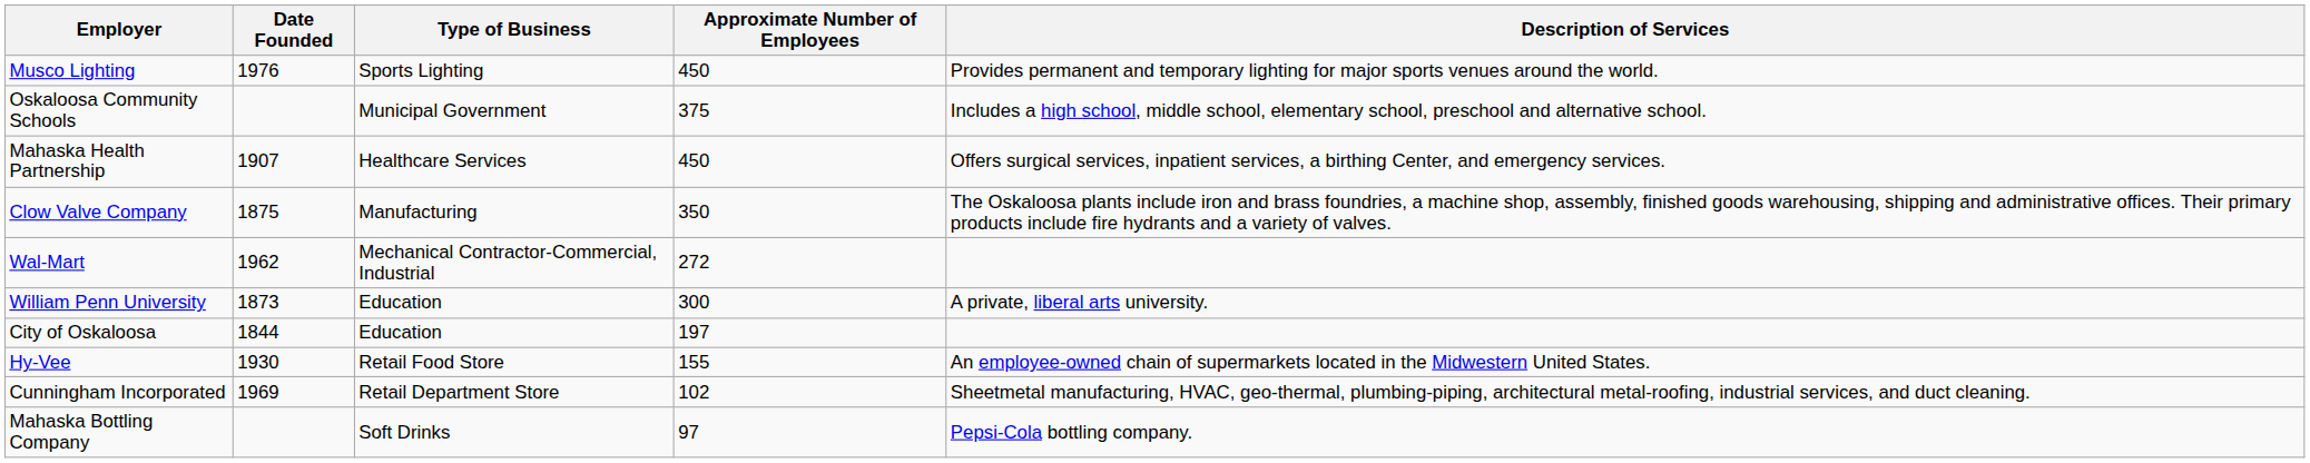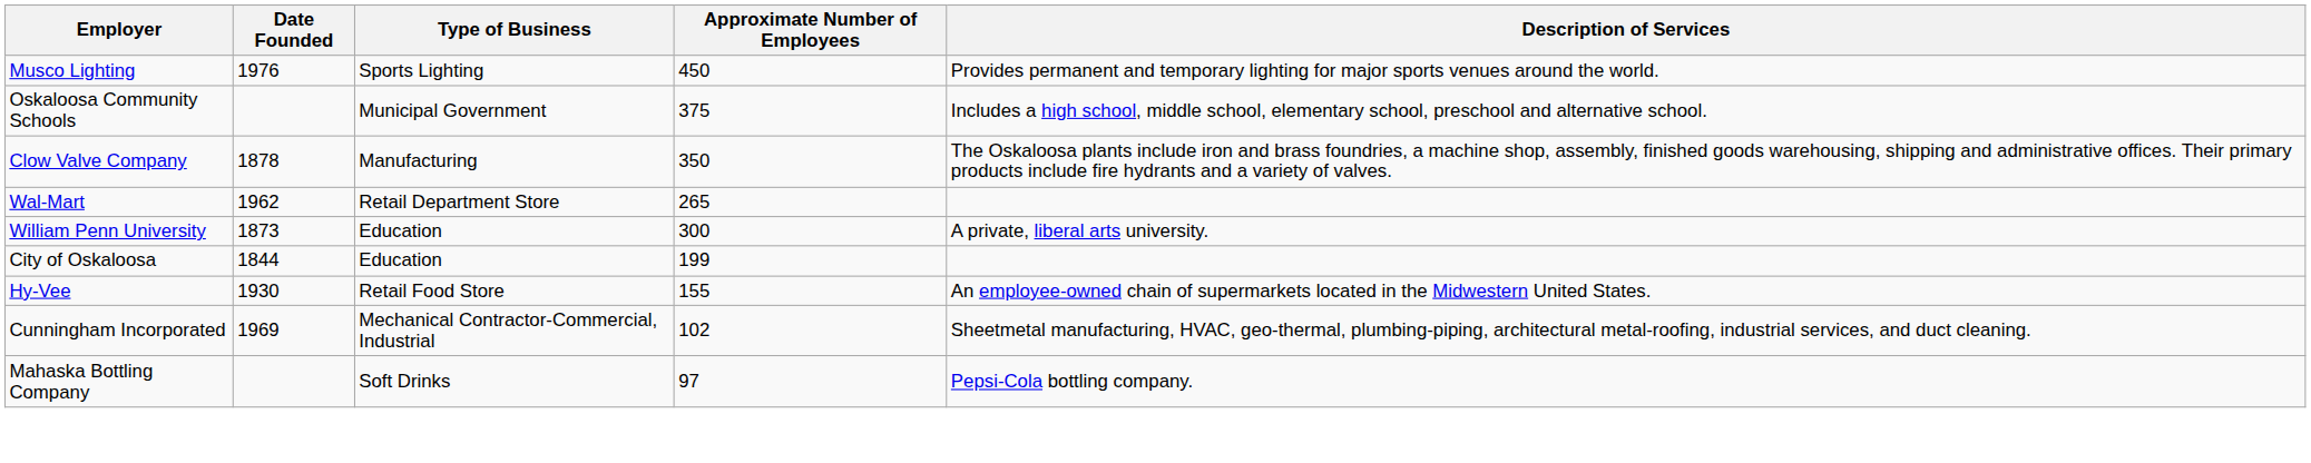 <table class="wikitable">
 <tr>
 <th>Employer</th>
 <th>Date Founded</th>
 <th>Type of Business</th>
 <th>Approximate Number of Employees</th>
 <th>Description of Services</th>
 </tr>
 <tr>
 <td><a href='#'>Musco Lighting</a></td>
 <td>1976</td>
 <td>Sports Lighting</td>
 <td>450</td>
 <td>Provides permanent and temporary lighting for major sports venues around the world.</td>
 </tr>
 <tr>
 <td>Oskaloosa Community Schools</td>
 <td></td>
 <td>Municipal Government</td>
 <td>375</td>
 <td>Includes a <a href='#'>high school</a>, middle school, elementary school, preschool and alternative school.</td>
 </tr>
 <tr>
-<td>Mahaska Health Partnership</td>
-<td>1907</td>
-<td>Healthcare Services</td>
-<td>450</td>
-<td>Offers surgical services, inpatient services, a birthing Center, and emergency services.</td>
-</tr>
-<tr>
 <td><a href='#'>Clow Valve Company</a></td>
-<td>1875</td>
+<td>1878</td>
 <td>Manufacturing</td>
 <td>350</td>
 <td>The Oskaloosa plants include iron and brass foundries, a machine shop, assembly, finished goods warehousing, shipping and administrative offices.  Their primary products include fire hydrants and a variety of valves.</td>
 </tr>
 <tr>
 <td><a href='#'>Wal-Mart</a></td>
 <td>1962</td>
-<td>Mechanical Contractor-Commercial, Industrial</td>
-<td>272</td>
+<td>Retail Department Store</td>
+<td>265</td>
 <td></td>
 </tr>
 <tr>
 <td><a href='#'>William Penn University</a></td>
 <td>1873</td>
 <td>Education</td>
 <td>300</td>
 <td>A private, <a href='#'>liberal arts</a> university.</td>
 </tr>
 <tr>
 <td>City of Oskaloosa</td>
 <td>1844</td>
 <td>Education</td>
-<td>197</td>
+<td>199</td>
 <td></td>
 </tr>
 <tr>
 <td><a href='#'>Hy-Vee</a></td>
 <td>1930</td>
 <td>Retail Food Store</td>
 <td>155</td>
 <td>An <a href='#'>employee-owned</a> chain of supermarkets located in the <a href='#'>Midwestern</a> United States.</td>
 </tr>
 <tr>
 <td>Cunningham Incorporated</td>
 <td>1969</td>
-<td>Retail Department Store</td>
+<td>Mechanical Contractor-Commercial, Industrial</td>
 <td>102</td>
 <td>Sheetmetal manufacturing, HVAC, geo-thermal, plumbing-piping, architectural metal-roofing, industrial services, and duct cleaning.</td>
 </tr>
 <tr>
 <td>Mahaska Bottling Company</td>
 <td></td>
 <td>Soft Drinks</td>
 <td>97</td>
 <td><a href='#'>Pepsi-Cola</a> bottling company.</td>
 </tr>
 </table>
